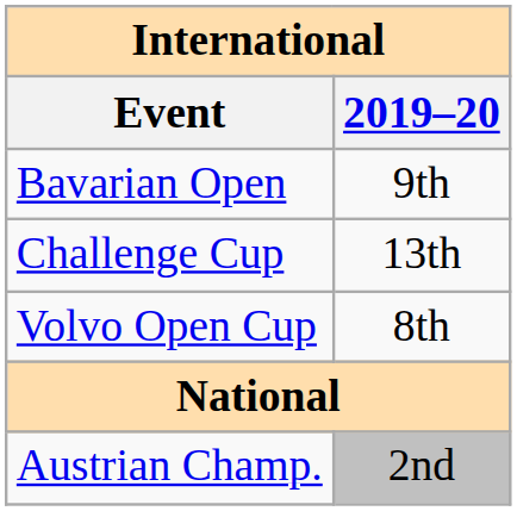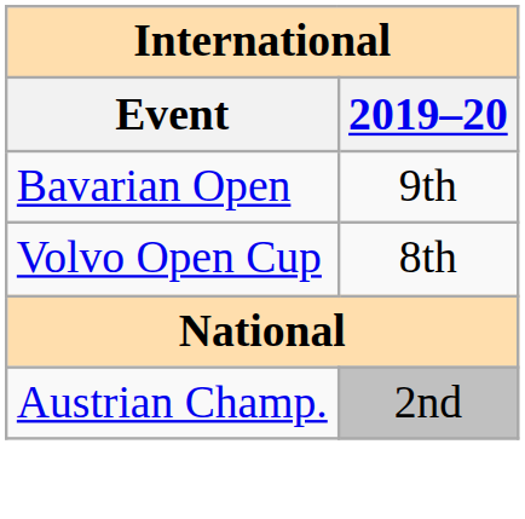 <table class="wikitable" style="text-align:center">
 <tr>
 <th colspan="2" style="background-color: #ffdead; " align="center">International</th>
 </tr>
 <tr>
 <th>Event</th>
 <th><a href='#'>2019–20</a></th>
 </tr>
 <tr>
 <td align=left><a href='#'>Bavarian Open</a></td>
 <td>9th</td>
 </tr>
 <tr>
-<td align=left><a href='#'>Challenge Cup</a></td>
-<td>13th</td>
-</tr>
-<tr>
 <td align=left><a href='#'>Volvo Open Cup</a></td>
 <td>8th</td>
 </tr>
 <tr>
 <th colspan="2" style="background-color: #ffdead; " align="center">National</th>
 </tr>
 <tr>
 <td align=left><a href='#'>Austrian Champ.</a></td>
 <td bgcolor=silver>2nd</td>
 </tr>
 </table>
